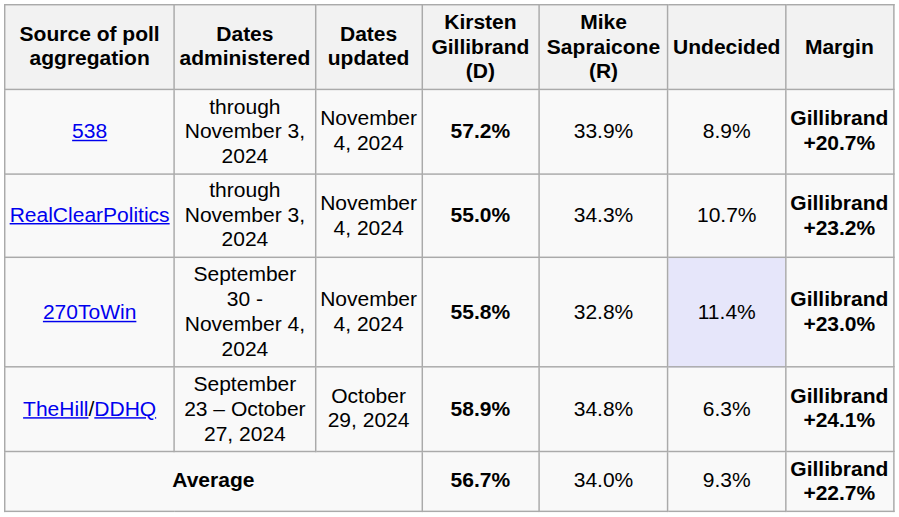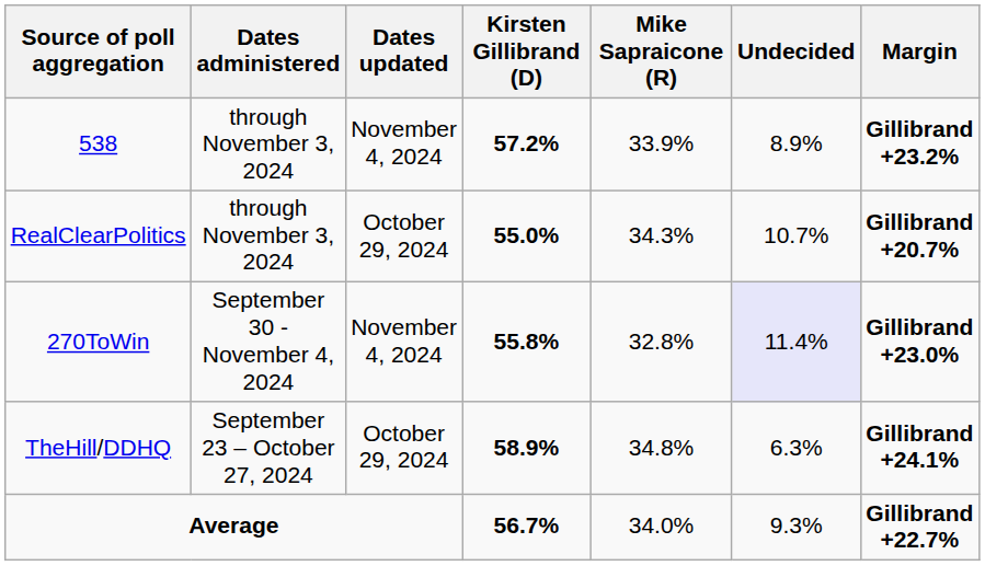 <table class="wikitable sortable" style="text-align:center;font-size:90%;line-height:17px">
 <tr>
 <th>Source of poll<br>aggregation</th>
 <th>Dates<br>administered</th>
 <th>Dates<br>updated</th>
 <th style="width:100px;">Kirsten<br>Gillibrand (D)</th>
 <th style="width:100px;">Mike<br>Sapraicone (R)</th>
 <th>Undecided<br></th>
 <th>Margin</th>
 </tr>
 <tr>
 <td><a href='#'>538</a></td>
 <td>through November 3, 2024</td>
 <td>November 4, 2024</td>
 <td><strong>57.2%</strong></td>
 <td>33.9%</td>
 <td>8.9%</td>
-<td><strong>Gillibrand +20.7%</strong></td>
+<td><strong>Gillibrand +23.2%</strong></td>
 </tr>
 <tr>
 <td><a href='#'>RealClearPolitics</a></td>
 <td>through November 3, 2024</td>
-<td>November 4, 2024</td>
+<td>October 29, 2024</td>
 <td><strong>55.0%</strong></td>
 <td>34.3%</td>
 <td>10.7%</td>
-<td><strong>Gillibrand +23.2%</strong></td>
+<td><strong>Gillibrand +20.7%</strong></td>
 </tr>
 <tr>
 <td><a href='#'>270ToWin</a></td>
 <td>September 30 - November 4, 2024</td>
 <td>November 4, 2024</td>
 <td><strong>55.8%</strong></td>
 <td>32.8%</td>
 <td style="background: lavender;">11.4%</td>
 <td><strong>Gillibrand +23.0%</strong></td>
 </tr>
 <tr>
 <td><a href='#'>TheHill</a>/<a href='#'>DDHQ</a></td>
 <td>September 23 – October 27, 2024</td>
 <td>October 29, 2024</td>
 <td><strong>58.9%</strong></td>
 <td>34.8%</td>
 <td>6.3%</td>
 <td><strong>Gillibrand +24.1%</strong></td>
 </tr>
 <tr>
 <td colspan="3"><strong>Average</strong></td>
 <td><strong>56.7%</strong></td>
 <td>34.0%</td>
 <td>9.3%</td>
 <td><strong>Gillibrand +22.7%</strong></td>
 </tr>
 </table>
